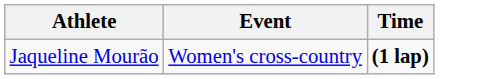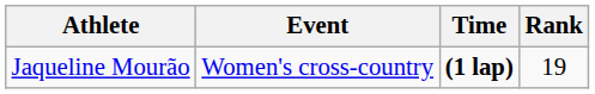 <table class=wikitable style="font-size:90%">
 <tr>
 <th>Athlete</th>
 <th>Event</th>
 <th>Time</th>
+<th>Rank</th>
 </tr>
 <tr align=center>
 <td align=left><a href='#'>Jaqueline Mourão</a></td>
 <td align=left><a href='#'>Women's cross-country</a></td>
 <td><strong> (1 lap)</strong></td>
+<td>19</td>
 </tr>
 </table>
